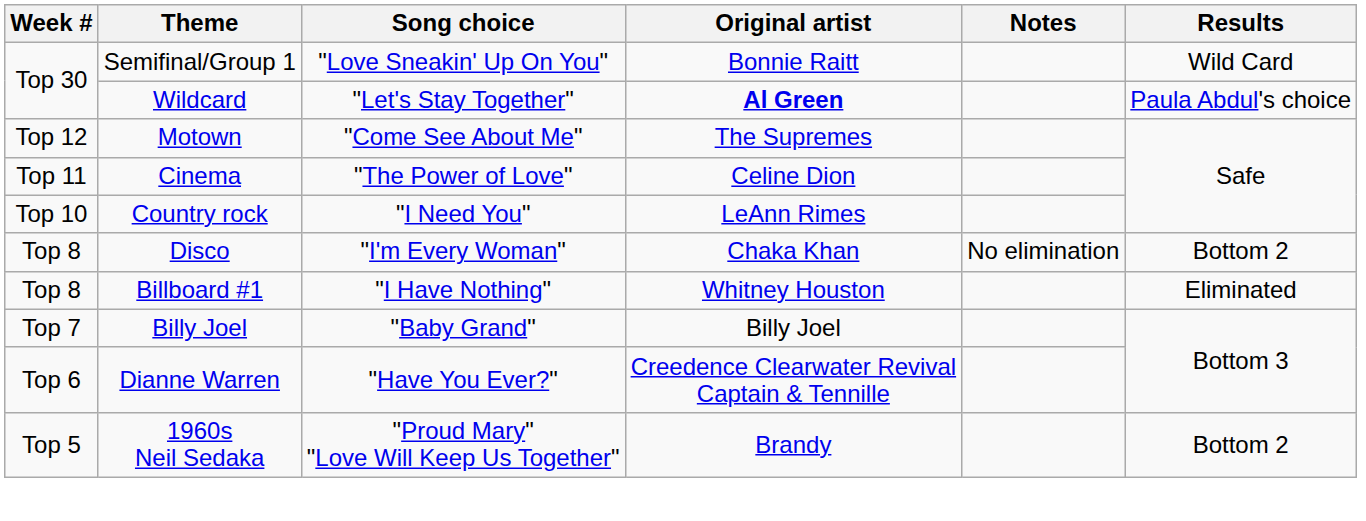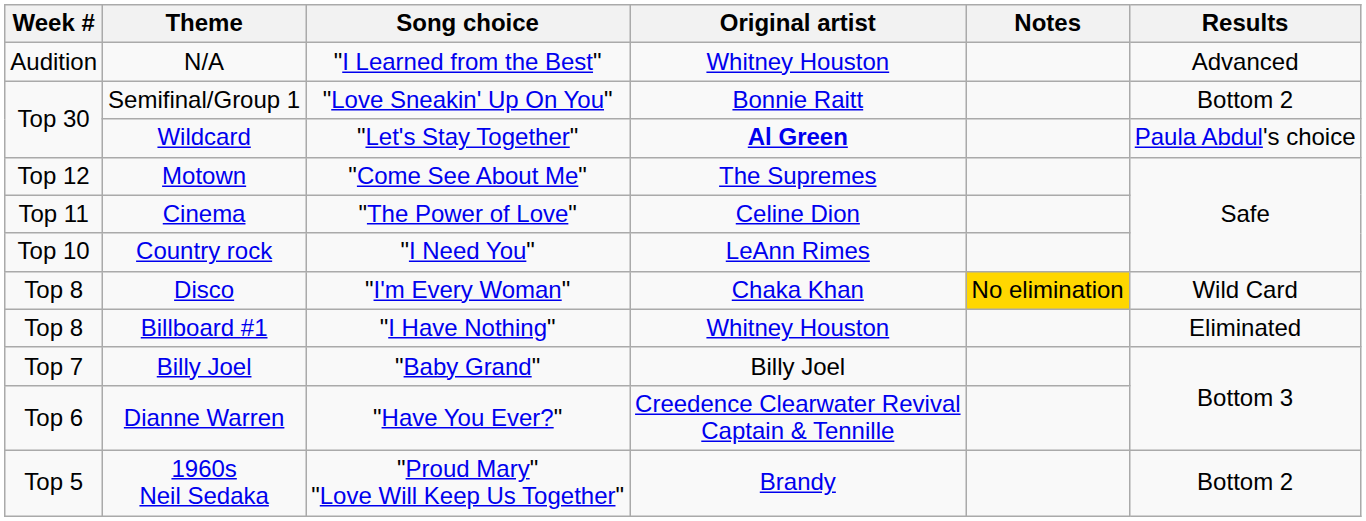 <table class="sortable wikitable" style="text-align: center;">
 <tr>
 <th>Week #</th>
 <th>Theme</th>
 <th>Song choice</th>
 <th>Original artist</th>
 <th>Notes</th>
 <th>Results</th>
 </tr>
 <tr>
+<td rowspan="1">Audition</td>
+<td>N/A</td>
+<td>"<a href='#'>I Learned from the Best</a>"</td>
+<td><a href='#'>Whitney Houston</a></td>
+<td></td>
+<td>Advanced</td>
+</tr>
+<tr>
 <td rowspan="2">Top 30</td>
 <td>Semifinal/Group 1</td>
 <td>"<a href='#'>Love Sneakin' Up On You</a>"</td>
 <td><a href='#'>Bonnie Raitt</a></td>
 <td></td>
-<td>Wild Card</td>
+<td>Bottom 2</td>
 </tr>
 <tr>
 <td><a href='#'>Wildcard</a></td>
 <td>"<a href='#'>Let's Stay Together</a>"</td>
 <td><strong><a href='#'>Al Green</a></strong></td>
 <td></td>
 <td><a href='#'>Paula Abdul</a>'s choice</td>
 </tr>
 <tr>
 <td>Top 12</td>
 <td><a href='#'>Motown</a></td>
 <td>"<a href='#'>Come See About Me</a>"</td>
 <td><a href='#'>The Supremes</a></td>
 <td></td>
 <td rowspan="3">Safe</td>
 </tr>
 <tr>
 <td>Top 11</td>
 <td><a href='#'>Cinema</a></td>
 <td>"<a href='#'>The Power of Love</a>"</td>
 <td><a href='#'>Celine Dion</a></td>
 <td></td>
 </tr>
 <tr>
 <td>Top 10</td>
 <td><a href='#'>Country rock</a></td>
 <td>"<a href='#'>I Need You</a>"</td>
 <td><a href='#'>LeAnn Rimes</a></td>
 <td></td>
 </tr>
 <tr>
 <td>Top 8</td>
 <td><a href='#'>Disco</a></td>
 <td>"<a href='#'>I'm Every Woman</a>"</td>
 <td><a href='#'>Chaka Khan</a></td>
-<td>No elimination</td>
-<td>Bottom 2</td>
+<td style="background: gold;">No elimination</td>
+<td>Wild Card</td>
 </tr>
 <tr>
 <td>Top 8</td>
 <td><a href='#'>Billboard #1</a></td>
 <td>"<a href='#'>I Have Nothing</a>"</td>
 <td><a href='#'>Whitney Houston</a></td>
 <td></td>
 <td>Eliminated</td>
 </tr>
 <tr>
 <td>Top 7</td>
 <td><a href='#'>Billy Joel</a></td>
 <td>"<a href='#'>Baby Grand</a>"</td>
 <td>Billy Joel</td>
 <td></td>
 <td rowspan="2">Bottom 3</td>
 </tr>
 <tr>
 <td>Top 6</td>
 <td><a href='#'>Dianne Warren</a></td>
 <td>"<a href='#'>Have You Ever?</a>"</td>
 <td><a href='#'>Creedence Clearwater Revival</a><br><a href='#'>Captain & Tennille</a></td>
 <td></td>
 </tr>
 <tr>
 <td>Top 5</td>
 <td><a href='#'>1960s</a><br><a href='#'>Neil Sedaka</a></td>
 <td>"<a href='#'>Proud Mary</a>"<br>"<a href='#'>Love Will Keep Us Together</a>"</td>
 <td><a href='#'>Brandy</a></td>
 <td></td>
 <td>Bottom 2</td>
 </tr>
 </table>
